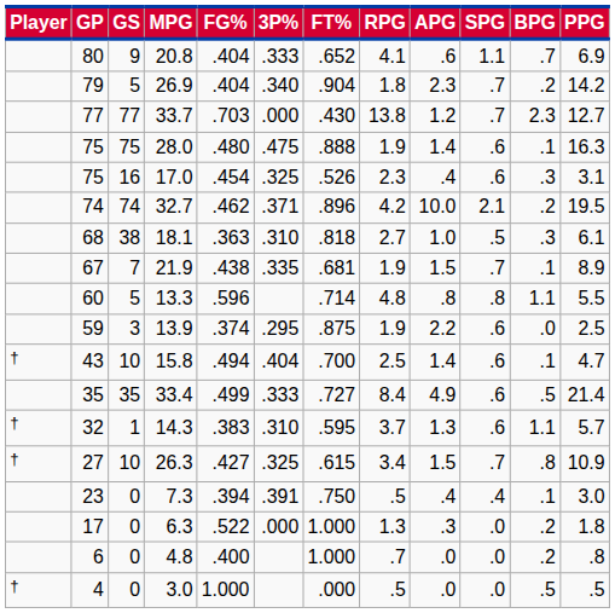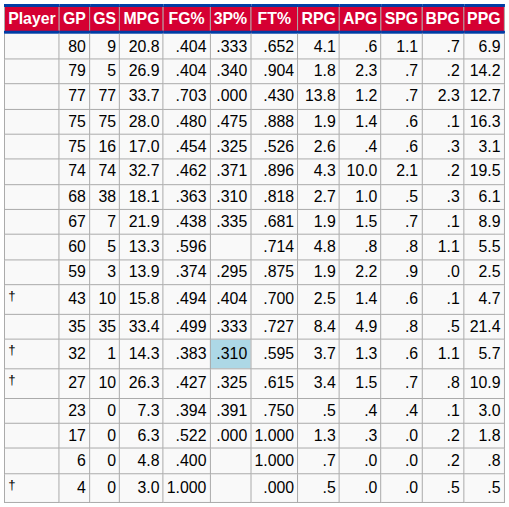 <table class="wikitable sortable" style="text-align:right;">
 <tr>
 <th style="background:#D50032; color:#FFFFFF; border-top:#003DA5 3px solid; border-bottom:#003DA5 3px solid;">Player</th>
 <th style="background:#D50032; color:#FFFFFF; border-top:#003DA5 3px solid; border-bottom:#003DA5 3px solid;">GP</th>
 <th style="background:#D50032; color:#FFFFFF; border-top:#003DA5 3px solid; border-bottom:#003DA5 3px solid;">GS</th>
 <th style="background:#D50032; color:#FFFFFF; border-top:#003DA5 3px solid; border-bottom:#003DA5 3px solid;">MPG</th>
 <th style="background:#D50032; color:#FFFFFF; border-top:#003DA5 3px solid; border-bottom:#003DA5 3px solid;">FG%</th>
 <th style="background:#D50032; color:#FFFFFF; border-top:#003DA5 3px solid; border-bottom:#003DA5 3px solid;">3P%</th>
 <th style="background:#D50032; color:#FFFFFF; border-top:#003DA5 3px solid; border-bottom:#003DA5 3px solid;">FT%</th>
 <th style="background:#D50032; color:#FFFFFF; border-top:#003DA5 3px solid; border-bottom:#003DA5 3px solid;">RPG</th>
 <th style="background:#D50032; color:#FFFFFF; border-top:#003DA5 3px solid; border-bottom:#003DA5 3px solid;">APG</th>
 <th style="background:#D50032; color:#FFFFFF; border-top:#003DA5 3px solid; border-bottom:#003DA5 3px solid;">SPG</th>
 <th style="background:#D50032; color:#FFFFFF; border-top:#003DA5 3px solid; border-bottom:#003DA5 3px solid;">BPG</th>
 <th style="background:#D50032; color:#FFFFFF; border-top:#003DA5 3px solid; border-bottom:#003DA5 3px solid;">PPG</th>
 </tr>
 <tr>
 <td style="text-align:left;"></td>
 <td>80</td>
 <td>9</td>
 <td>20.8</td>
 <td>.404</td>
 <td>.333</td>
 <td>.652</td>
 <td>4.1</td>
 <td>.6</td>
 <td>1.1</td>
 <td>.7</td>
 <td>6.9</td>
 </tr>
 <tr>
 <td style="text-align:left;"></td>
 <td>79</td>
 <td>5</td>
 <td>26.9</td>
 <td>.404</td>
 <td>.340</td>
 <td>.904</td>
 <td>1.8</td>
 <td>2.3</td>
 <td>.7</td>
 <td>.2</td>
 <td>14.2</td>
 </tr>
 <tr>
 <td style="text-align:left;"></td>
 <td>77</td>
 <td>77</td>
 <td>33.7</td>
 <td>.703</td>
 <td>.000</td>
 <td>.430</td>
 <td>13.8</td>
 <td>1.2</td>
 <td>.7</td>
 <td>2.3</td>
 <td>12.7</td>
 </tr>
 <tr>
 <td style="text-align:left;"></td>
 <td>75</td>
 <td>75</td>
 <td>28.0</td>
 <td>.480</td>
 <td>.475</td>
 <td>.888</td>
 <td>1.9</td>
 <td>1.4</td>
 <td>.6</td>
 <td>.1</td>
 <td>16.3</td>
 </tr>
 <tr>
 <td style="text-align:left;"></td>
 <td>75</td>
 <td>16</td>
 <td>17.0</td>
 <td>.454</td>
 <td>.325</td>
 <td>.526</td>
-<td>2.3</td>
+<td>2.6</td>
 <td>.4</td>
 <td>.6</td>
 <td>.3</td>
 <td>3.1</td>
 </tr>
 <tr>
 <td style="text-align:left;"></td>
 <td>74</td>
 <td>74</td>
 <td>32.7</td>
 <td>.462</td>
 <td>.371</td>
 <td>.896</td>
-<td>4.2</td>
+<td>4.3</td>
 <td>10.0</td>
 <td>2.1</td>
 <td>.2</td>
 <td>19.5</td>
 </tr>
 <tr>
 <td style="text-align:left;"></td>
 <td>68</td>
 <td>38</td>
 <td>18.1</td>
 <td>.363</td>
 <td>.310</td>
 <td>.818</td>
 <td>2.7</td>
 <td>1.0</td>
 <td>.5</td>
 <td>.3</td>
 <td>6.1</td>
 </tr>
 <tr>
 <td style="text-align:left;"></td>
 <td>67</td>
 <td>7</td>
 <td>21.9</td>
 <td>.438</td>
 <td>.335</td>
 <td>.681</td>
 <td>1.9</td>
 <td>1.5</td>
 <td>.7</td>
 <td>.1</td>
 <td>8.9</td>
 </tr>
 <tr>
 <td style="text-align:left;"></td>
 <td>60</td>
 <td>5</td>
 <td>13.3</td>
 <td>.596</td>
 <td></td>
 <td>.714</td>
 <td>4.8</td>
 <td>.8</td>
 <td>.8</td>
 <td>1.1</td>
 <td>5.5</td>
 </tr>
 <tr>
 <td style="text-align:left;"></td>
 <td>59</td>
 <td>3</td>
 <td>13.9</td>
 <td>.374</td>
 <td>.295</td>
 <td>.875</td>
 <td>1.9</td>
 <td>2.2</td>
-<td>.6</td>
+<td>.9</td>
 <td>.0</td>
 <td>2.5</td>
 </tr>
 <tr>
 <td style="text-align:left;"><sup>†</sup></td>
 <td>43</td>
 <td>10</td>
 <td>15.8</td>
 <td>.494</td>
 <td>.404</td>
 <td>.700</td>
 <td>2.5</td>
 <td>1.4</td>
 <td>.6</td>
 <td>.1</td>
 <td>4.7</td>
 </tr>
 <tr>
 <td style="text-align:left;"></td>
 <td>35</td>
 <td>35</td>
 <td>33.4</td>
 <td>.499</td>
 <td>.333</td>
 <td>.727</td>
 <td>8.4</td>
 <td>4.9</td>
-<td>.6</td>
+<td>.8</td>
 <td>.5</td>
 <td>21.4</td>
 </tr>
 <tr>
 <td style="text-align:left;"><sup>†</sup></td>
 <td>32</td>
 <td>1</td>
 <td>14.3</td>
 <td>.383</td>
-<td>.310</td>
+<td style="background: lightblue;">.310</td>
 <td>.595</td>
 <td>3.7</td>
 <td>1.3</td>
 <td>.6</td>
 <td>1.1</td>
 <td>5.7</td>
 </tr>
 <tr>
 <td style="text-align:left;"><sup>†</sup></td>
 <td>27</td>
 <td>10</td>
 <td>26.3</td>
 <td>.427</td>
 <td>.325</td>
 <td>.615</td>
 <td>3.4</td>
 <td>1.5</td>
 <td>.7</td>
 <td>.8</td>
 <td>10.9</td>
 </tr>
 <tr>
 <td style="text-align:left;"></td>
 <td>23</td>
 <td>0</td>
 <td>7.3</td>
 <td>.394</td>
 <td>.391</td>
 <td>.750</td>
 <td>.5</td>
 <td>.4</td>
 <td>.4</td>
 <td>.1</td>
 <td>3.0</td>
 </tr>
 <tr>
 <td style="text-align:left;"></td>
 <td>17</td>
 <td>0</td>
 <td>6.3</td>
 <td>.522</td>
 <td>.000</td>
 <td>1.000</td>
 <td>1.3</td>
 <td>.3</td>
 <td>.0</td>
 <td>.2</td>
 <td>1.8</td>
 </tr>
 <tr>
 <td style="text-align:left;"></td>
 <td>6</td>
 <td>0</td>
 <td>4.8</td>
 <td>.400</td>
 <td></td>
 <td>1.000</td>
 <td>.7</td>
 <td>.0</td>
 <td>.0</td>
 <td>.2</td>
 <td>.8</td>
 </tr>
 <tr>
 <td style="text-align:left;"><sup>†</sup></td>
 <td>4</td>
 <td>0</td>
 <td>3.0</td>
 <td>1.000</td>
 <td></td>
 <td>.000</td>
 <td>.5</td>
 <td>.0</td>
 <td>.0</td>
 <td>.5</td>
 <td>.5</td>
 </tr>
 </table>
